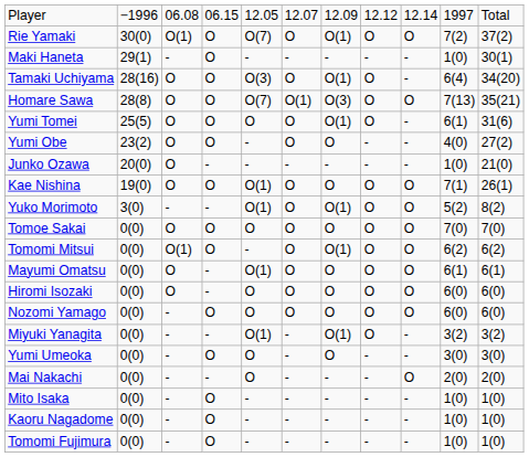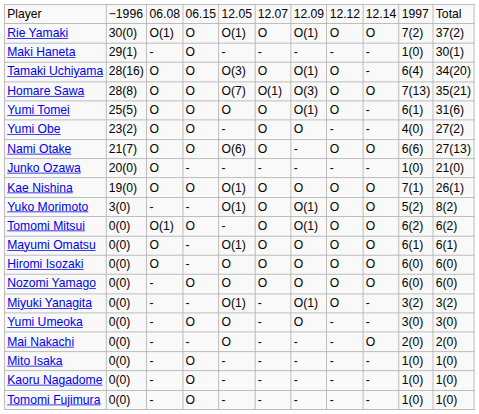 <table class="wikitable" style="text-align:left;">
 <tr>
 <td>Player</td>
 <td>−1996</td>
 <td>06.08</td>
 <td>06.15</td>
 <td>12.05</td>
 <td>12.07</td>
 <td>12.09</td>
 <td>12.12</td>
 <td>12.14</td>
 <td>1997</td>
 <td>Total</td>
 </tr>
 <tr>
 <td><a href='#'>Rie Yamaki</a></td>
 <td>30(0)</td>
 <td>O(1)</td>
 <td>O</td>
-<td>O(7)</td>
+<td>O(1)</td>
 <td>O</td>
 <td>O(1)</td>
 <td>O</td>
 <td>O</td>
 <td>7(2)</td>
 <td>37(2)</td>
 </tr>
 <tr>
 <td><a href='#'>Maki Haneta</a></td>
 <td>29(1)</td>
 <td>-</td>
 <td>O</td>
 <td>-</td>
 <td>-</td>
 <td>-</td>
 <td>-</td>
 <td>-</td>
 <td>1(0)</td>
 <td>30(1)</td>
 </tr>
 <tr>
 <td><a href='#'>Tamaki Uchiyama</a></td>
 <td>28(16)</td>
 <td>O</td>
 <td>O</td>
 <td>O(3)</td>
 <td>O</td>
 <td>O(1)</td>
 <td>O</td>
 <td>-</td>
 <td>6(4)</td>
 <td>34(20)</td>
 </tr>
 <tr>
 <td><a href='#'>Homare Sawa</a></td>
 <td>28(8)</td>
 <td>O</td>
 <td>O</td>
 <td>O(7)</td>
 <td>O(1)</td>
 <td>O(3)</td>
 <td>O</td>
 <td>O</td>
 <td>7(13)</td>
 <td>35(21)</td>
 </tr>
 <tr>
 <td><a href='#'>Yumi Tomei</a></td>
 <td>25(5)</td>
 <td>O</td>
 <td>O</td>
 <td>O</td>
 <td>O</td>
 <td>O(1)</td>
 <td>O</td>
 <td>-</td>
 <td>6(1)</td>
 <td>31(6)</td>
 </tr>
 <tr>
 <td><a href='#'>Yumi Obe</a></td>
 <td>23(2)</td>
 <td>O</td>
 <td>O</td>
 <td>-</td>
 <td>O</td>
 <td>O</td>
 <td>-</td>
 <td>-</td>
 <td>4(0)</td>
 <td>27(2)</td>
 </tr>
 <tr>
+<td><a href='#'>Nami Otake</a></td>
+<td>21(7)</td>
+<td>O</td>
+<td>O</td>
+<td>O(6)</td>
+<td>O</td>
+<td>-</td>
+<td>O</td>
+<td>O</td>
+<td>6(6)</td>
+<td>27(13)</td>
+</tr>
+<tr>
 <td><a href='#'>Junko Ozawa</a></td>
 <td>20(0)</td>
 <td>O</td>
 <td>-</td>
 <td>-</td>
 <td>-</td>
 <td>-</td>
 <td>-</td>
 <td>-</td>
 <td>1(0)</td>
 <td>21(0)</td>
 </tr>
 <tr>
 <td><a href='#'>Kae Nishina</a></td>
 <td>19(0)</td>
 <td>O</td>
 <td>O</td>
 <td>O(1)</td>
 <td>O</td>
 <td>O</td>
 <td>O</td>
 <td>O</td>
 <td>7(1)</td>
 <td>26(1)</td>
 </tr>
 <tr>
 <td><a href='#'>Yuko Morimoto</a></td>
 <td>3(0)</td>
 <td>-</td>
 <td>-</td>
 <td>O(1)</td>
 <td>O</td>
 <td>O(1)</td>
 <td>O</td>
 <td>O</td>
 <td>5(2)</td>
 <td>8(2)</td>
-</tr>
-<tr>
-<td><a href='#'>Tomoe Sakai</a></td>
-<td>0(0)</td>
-<td>O</td>
-<td>O</td>
-<td>O</td>
-<td>O</td>
-<td>O</td>
-<td>O</td>
-<td>O</td>
-<td>7(0)</td>
-<td>7(0)</td>
 </tr>
 <tr>
 <td><a href='#'>Tomomi Mitsui</a></td>
 <td>0(0)</td>
 <td>O(1)</td>
 <td>O</td>
 <td>-</td>
 <td>O</td>
 <td>O(1)</td>
 <td>O</td>
 <td>O</td>
 <td>6(2)</td>
 <td>6(2)</td>
 </tr>
 <tr>
 <td><a href='#'>Mayumi Omatsu</a></td>
 <td>0(0)</td>
 <td>O</td>
 <td>-</td>
 <td>O(1)</td>
 <td>O</td>
 <td>O</td>
 <td>O</td>
 <td>O</td>
 <td>6(1)</td>
 <td>6(1)</td>
 </tr>
 <tr>
 <td><a href='#'>Hiromi Isozaki</a></td>
 <td>0(0)</td>
 <td>O</td>
 <td>-</td>
 <td>O</td>
 <td>O</td>
 <td>O</td>
 <td>O</td>
 <td>O</td>
 <td>6(0)</td>
 <td>6(0)</td>
 </tr>
 <tr>
 <td><a href='#'>Nozomi Yamago</a></td>
 <td>0(0)</td>
 <td>-</td>
 <td>O</td>
 <td>O</td>
 <td>O</td>
 <td>O</td>
 <td>O</td>
 <td>O</td>
 <td>6(0)</td>
 <td>6(0)</td>
 </tr>
 <tr>
 <td><a href='#'>Miyuki Yanagita</a></td>
 <td>0(0)</td>
 <td>-</td>
 <td>-</td>
 <td>O(1)</td>
 <td>-</td>
 <td>O(1)</td>
 <td>O</td>
 <td>-</td>
 <td>3(2)</td>
 <td>3(2)</td>
 </tr>
 <tr>
 <td><a href='#'>Yumi Umeoka</a></td>
 <td>0(0)</td>
 <td>-</td>
 <td>O</td>
 <td>O</td>
 <td>-</td>
 <td>O</td>
 <td>-</td>
 <td>-</td>
 <td>3(0)</td>
 <td>3(0)</td>
 </tr>
 <tr>
 <td><a href='#'>Mai Nakachi</a></td>
 <td>0(0)</td>
 <td>-</td>
 <td>-</td>
 <td>O</td>
 <td>-</td>
 <td>-</td>
 <td>-</td>
 <td>O</td>
 <td>2(0)</td>
 <td>2(0)</td>
 </tr>
 <tr>
 <td><a href='#'>Mito Isaka</a></td>
 <td>0(0)</td>
 <td>-</td>
 <td>O</td>
 <td>-</td>
 <td>-</td>
 <td>-</td>
 <td>-</td>
 <td>-</td>
 <td>1(0)</td>
 <td>1(0)</td>
 </tr>
 <tr>
 <td><a href='#'>Kaoru Nagadome</a></td>
 <td>0(0)</td>
 <td>-</td>
 <td>O</td>
 <td>-</td>
 <td>-</td>
 <td>-</td>
 <td>-</td>
 <td>-</td>
 <td>1(0)</td>
 <td>1(0)</td>
 </tr>
 <tr>
 <td><a href='#'>Tomomi Fujimura</a></td>
 <td>0(0)</td>
 <td>-</td>
 <td>O</td>
 <td>-</td>
 <td>-</td>
 <td>-</td>
 <td>-</td>
 <td>-</td>
 <td>1(0)</td>
 <td>1(0)</td>
 </tr>
 </table>
